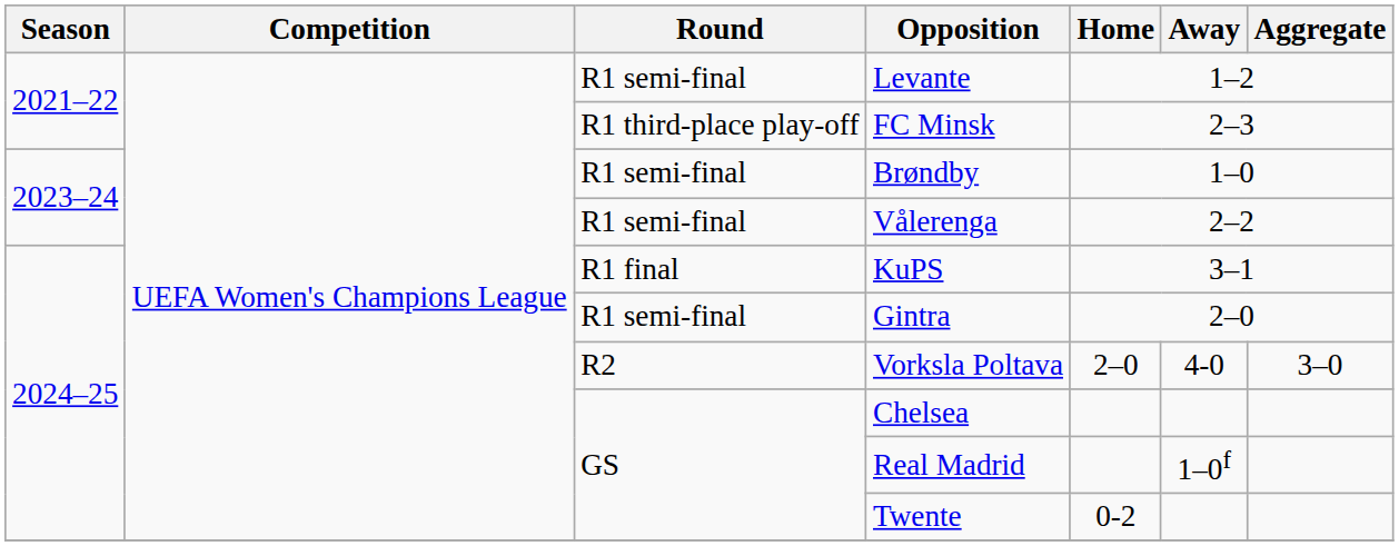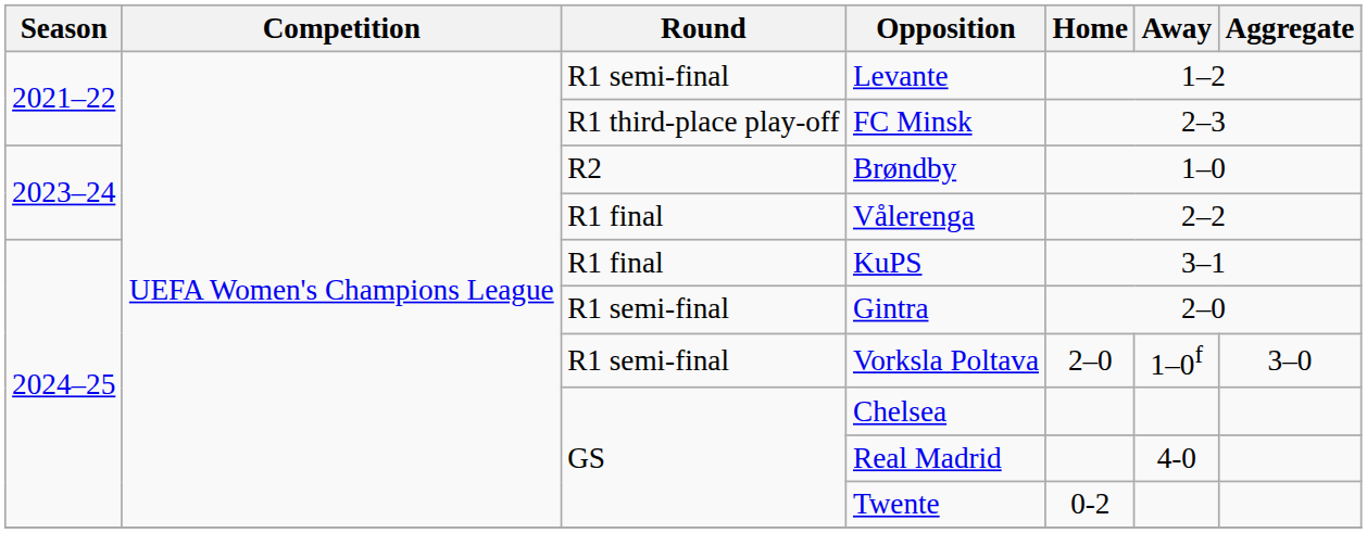 <table class="wikitable" style="text-align:center">
 <tr>
 <th>Season</th>
 <th>Competition</th>
 <th>Round</th>
 <th>Opposition</th>
 <th>Home</th>
 <th>Away</th>
 <th>Aggregate</th>
 </tr>
 <tr>
 <td rowspan=2><a href='#'>2021–22</a></td>
 <td rowspan=10><a href='#'>UEFA Women's Champions League</a></td>
 <td align=left>R1 semi-final</td>
 <td align=left> <a href='#'>Levante</a></td>
 <td colspan=3>1–2</td>
 </tr>
 <tr>
 <td align=left>R1 third-place play-off</td>
 <td align=left> <a href='#'>FC Minsk</a></td>
 <td colspan=3>2–3</td>
 </tr>
 <tr>
 <td rowspan=2><a href='#'>2023–24</a></td>
-<td align=left>R1 semi-final</td>
+<td align=left>R2</td>
 <td align=left> <a href='#'>Brøndby</a></td>
 <td colspan=3>1–0</td>
 </tr>
 <tr>
-<td align=left>R1 semi-final</td>
+<td align=left>R1 final</td>
 <td align=left> <a href='#'>Vålerenga</a></td>
 <td colspan=3>2–2</td>
 </tr>
 <tr>
 <td rowspan=6><a href='#'>2024–25</a></td>
 <td align=left>R1 final</td>
 <td align=left> <a href='#'>KuPS</a></td>
 <td colspan=3>3–1</td>
 </tr>
 <tr>
 <td align=left>R1 semi-final</td>
 <td align=left> <a href='#'>Gintra</a></td>
 <td colspan=3>2–0</td>
 </tr>
 <tr>
-<td align=left>R2</td>
+<td align=left>R1 semi-final</td>
 <td align=left> <a href='#'>Vorksla Poltava</a></td>
 <td>2–0</td>
-<td>4-0</td>
+<td>1–0<sup>f</sup></td>
 <td>3–0</td>
 </tr>
 <tr>
 <td rowspan=3 align=left>GS</td>
 <td align=left> <a href='#'>Chelsea</a></td>
 <td></td>
 <td></td>
 <td></td>
 </tr>
 <tr>
 <td align=left> <a href='#'>Real Madrid</a></td>
 <td></td>
-<td>1–0<sup>f</sup></td>
+<td>4-0</td>
 <td></td>
 </tr>
 <tr>
 <td align=left> <a href='#'>Twente</a></td>
 <td>0-2</td>
 <td></td>
 <td></td>
 </tr>
 <tr>
 </tr>
 </table>
